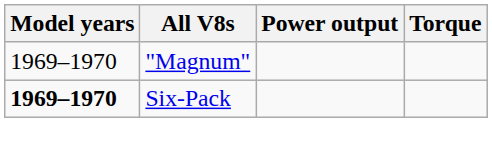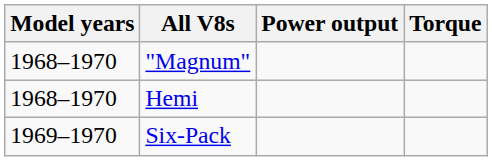 <table class="wikitable">
 <tr>
 <th>Model years</th>
 <th>All V8s</th>
 <th>Power output</th>
 <th>Torque</th>
 </tr>
 <tr>
-<td>1969–1970</td>
+<td>1968–1970</td>
 <td><a href='#'> "Magnum"</a></td>
 <td></td>
 <td></td>
 </tr>
 <tr>
-<td><strong>1969–1970</strong></td>
+<td>1968–1970</td>
+<td><a href='#'> Hemi</a></td>
+<td></td>
+<td></td>
+</tr>
+<tr>
+<td>1969–1970</td>
 <td><a href='#'> Six-Pack</a></td>
 <td></td>
 <td></td>
 </tr>
 </table>
